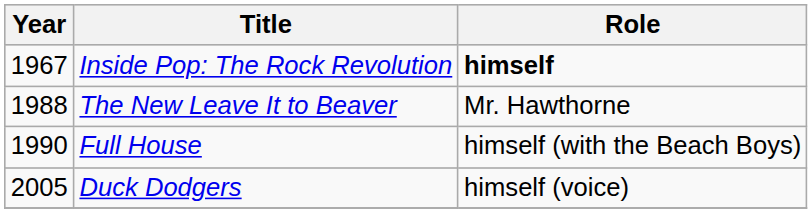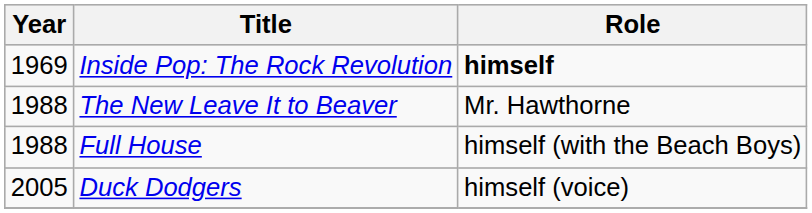 <table class="wikitable sortable">
 <tr>
 <th>Year</th>
 <th>Title</th>
 <th>Role</th>
 </tr>
 <tr>
-<td>1967</td>
+<td>1969</td>
 <td><em><a href='#'>Inside Pop: The Rock Revolution</a></em></td>
 <td><strong>himself</strong></td>
 </tr>
 <tr>
 <td>1988</td>
 <td><em><a href='#'>The New Leave It to Beaver</a></em></td>
 <td>Mr. Hawthorne</td>
 </tr>
 <tr>
-<td>1990</td>
+<td>1988</td>
 <td><em><a href='#'>Full House</a></em></td>
 <td>himself (with the Beach Boys)</td>
 </tr>
 <tr>
 <td>2005</td>
 <td><em><a href='#'>Duck Dodgers</a></em></td>
 <td>himself (voice)</td>
 </tr>
 <tr>
 </tr>
 </table>
